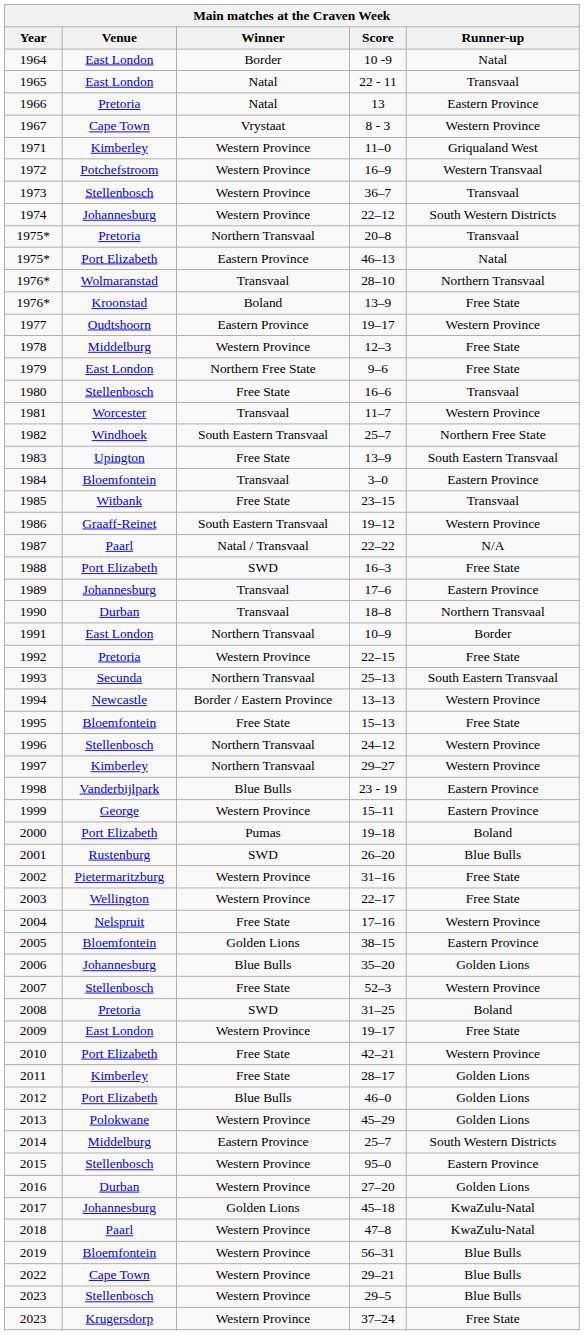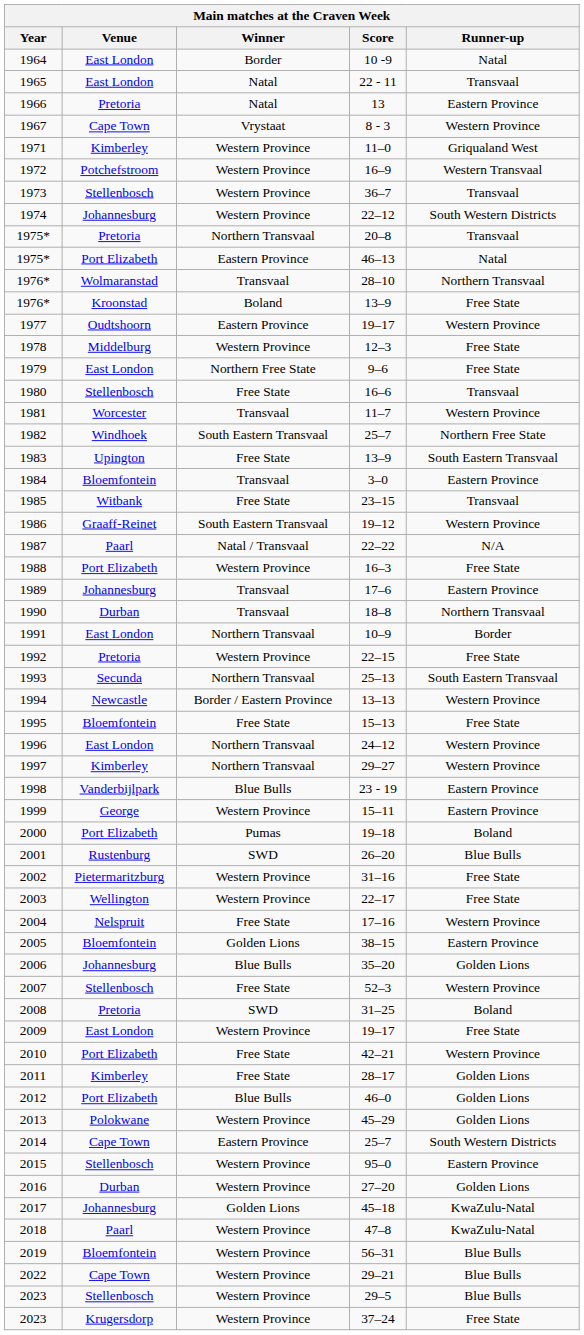 <table class="wikitable sortable" style="text-align:center; font-size:90%; width:70%">
 <tr>
 <th colspan=9>Main matches at the Craven Week</th>
 </tr>
 <tr>
 <th style="width:10%;">Year</th>
 <th style="width:20%;">Venue</th>
 <th style="width:30%;">Winner</th>
 <th style="width:10%;">Score</th>
 <th style="width:30%;">Runner-up<br></th>
 </tr>
 <tr>
 <td>1964</td>
 <td><a href='#'>East London</a></td>
 <td>Border</td>
 <td>10 -9</td>
 <td>Natal</td>
 </tr>
 <tr>
 <td>1965</td>
 <td><a href='#'>East London</a></td>
 <td>Natal</td>
 <td>22 - 11</td>
 <td>Transvaal</td>
 </tr>
 <tr>
 <td>1966</td>
 <td><a href='#'>Pretoria</a></td>
 <td>Natal</td>
 <td>13</td>
 <td>Eastern Province</td>
 </tr>
 <tr>
 <td>1967</td>
 <td><a href='#'>Cape Town</a></td>
 <td>Vrystaat</td>
 <td>8 - 3</td>
 <td>Western Province</td>
 </tr>
 <tr>
 <td>1971</td>
 <td><a href='#'>Kimberley</a></td>
 <td>Western Province</td>
 <td>11–0</td>
 <td>Griqualand West</td>
 </tr>
 <tr>
 <td>1972</td>
 <td><a href='#'>Potchefstroom</a></td>
 <td>Western Province</td>
 <td>16–9</td>
 <td>Western Transvaal</td>
 </tr>
 <tr>
 <td>1973</td>
 <td><a href='#'>Stellenbosch</a></td>
 <td>Western Province</td>
 <td>36–7</td>
 <td>Transvaal</td>
 </tr>
 <tr>
 <td>1974</td>
 <td><a href='#'>Johannesburg</a></td>
 <td>Western Province</td>
 <td>22–12</td>
 <td>South Western Districts</td>
 </tr>
 <tr>
 <td>1975*</td>
 <td><a href='#'>Pretoria</a></td>
 <td>Northern Transvaal</td>
 <td>20–8</td>
 <td>Transvaal</td>
 </tr>
 <tr>
 <td>1975*</td>
 <td><a href='#'>Port Elizabeth</a></td>
 <td>Eastern Province</td>
 <td>46–13</td>
 <td>Natal</td>
 </tr>
 <tr>
 <td>1976*</td>
 <td><a href='#'>Wolmaranstad</a></td>
 <td>Transvaal</td>
 <td>28–10</td>
 <td>Northern Transvaal</td>
 </tr>
 <tr>
 <td>1976*</td>
 <td><a href='#'>Kroonstad</a></td>
 <td>Boland</td>
 <td>13–9</td>
 <td>Free State</td>
 </tr>
 <tr>
 <td>1977</td>
 <td><a href='#'>Oudtshoorn</a></td>
 <td>Eastern Province</td>
 <td>19–17</td>
 <td>Western Province</td>
 </tr>
 <tr>
 <td>1978</td>
 <td><a href='#'>Middelburg</a></td>
 <td>Western Province</td>
 <td>12–3</td>
 <td>Free State</td>
 </tr>
 <tr>
 <td>1979</td>
 <td><a href='#'>East London</a></td>
 <td>Northern Free State</td>
 <td>9–6</td>
 <td>Free State</td>
 </tr>
 <tr>
 <td>1980</td>
 <td><a href='#'>Stellenbosch</a></td>
 <td>Free State</td>
 <td>16–6</td>
 <td>Transvaal</td>
 </tr>
 <tr>
 <td>1981</td>
 <td><a href='#'>Worcester</a></td>
 <td>Transvaal</td>
 <td>11–7</td>
 <td>Western Province</td>
 </tr>
 <tr>
 <td>1982</td>
 <td><a href='#'>Windhoek</a></td>
 <td>South Eastern Transvaal</td>
 <td>25–7</td>
 <td>Northern Free State</td>
 </tr>
 <tr>
 <td>1983</td>
 <td><a href='#'>Upington</a></td>
 <td>Free State</td>
 <td>13–9</td>
 <td>South Eastern Transvaal</td>
 </tr>
 <tr>
 <td>1984</td>
 <td><a href='#'>Bloemfontein</a></td>
 <td>Transvaal</td>
 <td>3–0</td>
 <td>Eastern Province</td>
 </tr>
 <tr>
 <td>1985</td>
 <td><a href='#'>Witbank</a></td>
 <td>Free State</td>
 <td>23–15</td>
 <td>Transvaal</td>
 </tr>
 <tr>
 <td>1986</td>
 <td><a href='#'>Graaff-Reinet</a></td>
 <td>South Eastern Transvaal</td>
 <td>19–12</td>
 <td>Western Province</td>
 </tr>
 <tr>
 <td>1987</td>
 <td><a href='#'>Paarl</a></td>
 <td>Natal / Transvaal</td>
 <td>22–22</td>
 <td>N/A</td>
 </tr>
 <tr>
 <td>1988</td>
 <td><a href='#'>Port Elizabeth</a></td>
-<td>SWD</td>
+<td>Western Province</td>
 <td>16–3</td>
 <td>Free State</td>
 </tr>
 <tr>
 <td>1989</td>
 <td><a href='#'>Johannesburg</a></td>
 <td>Transvaal</td>
 <td>17–6</td>
 <td>Eastern Province</td>
 </tr>
 <tr>
 <td>1990</td>
 <td><a href='#'>Durban</a></td>
 <td>Transvaal</td>
 <td>18–8</td>
 <td>Northern Transvaal</td>
 </tr>
 <tr>
 <td>1991</td>
 <td><a href='#'>East London</a></td>
 <td>Northern Transvaal</td>
 <td>10–9</td>
 <td>Border</td>
 </tr>
 <tr>
 <td>1992</td>
 <td><a href='#'>Pretoria</a></td>
 <td>Western Province</td>
 <td>22–15</td>
 <td>Free State</td>
 </tr>
 <tr>
 <td>1993</td>
 <td><a href='#'>Secunda</a></td>
 <td>Northern Transvaal</td>
 <td>25–13</td>
 <td>South Eastern Transvaal</td>
 </tr>
 <tr>
 <td>1994</td>
 <td><a href='#'>Newcastle</a></td>
 <td>Border / Eastern Province</td>
 <td>13–13</td>
 <td>Western Province</td>
 </tr>
 <tr>
 <td>1995</td>
 <td><a href='#'>Bloemfontein</a></td>
 <td>Free State</td>
 <td>15–13</td>
 <td>Free State</td>
 </tr>
 <tr>
 <td>1996</td>
-<td><a href='#'>Stellenbosch</a></td>
+<td><a href='#'>East London</a></td>
 <td>Northern Transvaal</td>
 <td>24–12</td>
 <td>Western Province</td>
 </tr>
 <tr>
 <td>1997</td>
 <td><a href='#'>Kimberley</a></td>
 <td>Northern Transvaal</td>
 <td>29–27</td>
 <td>Western Province</td>
 </tr>
 <tr>
 <td>1998</td>
 <td><a href='#'>Vanderbijlpark</a></td>
 <td>Blue Bulls</td>
 <td>23 - 19</td>
 <td>Eastern Province</td>
 </tr>
 <tr>
 <td>1999</td>
 <td><a href='#'>George</a></td>
 <td>Western Province</td>
 <td>15–11</td>
 <td>Eastern Province</td>
 </tr>
 <tr>
 <td>2000</td>
 <td><a href='#'>Port Elizabeth</a></td>
 <td>Pumas</td>
 <td>19–18</td>
 <td>Boland</td>
 </tr>
 <tr>
 <td>2001</td>
 <td><a href='#'>Rustenburg</a></td>
 <td>SWD</td>
 <td>26–20</td>
 <td>Blue Bulls</td>
 </tr>
 <tr>
 <td>2002</td>
 <td><a href='#'>Pietermaritzburg</a></td>
 <td>Western Province</td>
 <td>31–16</td>
 <td>Free State</td>
 </tr>
 <tr>
 <td>2003</td>
 <td><a href='#'>Wellington</a></td>
 <td>Western Province</td>
 <td>22–17</td>
 <td>Free State</td>
 </tr>
 <tr>
 <td>2004</td>
 <td><a href='#'>Nelspruit</a></td>
 <td>Free State</td>
 <td>17–16</td>
 <td>Western Province</td>
 </tr>
 <tr>
 <td>2005</td>
 <td><a href='#'>Bloemfontein</a></td>
 <td>Golden Lions</td>
 <td>38–15</td>
 <td>Eastern Province</td>
 </tr>
 <tr>
 <td>2006</td>
 <td><a href='#'>Johannesburg</a></td>
 <td>Blue Bulls</td>
 <td>35–20</td>
 <td>Golden Lions</td>
 </tr>
 <tr>
 <td>2007</td>
 <td><a href='#'>Stellenbosch</a></td>
 <td>Free State</td>
 <td>52–3</td>
 <td>Western Province</td>
 </tr>
 <tr>
 <td>2008</td>
 <td><a href='#'>Pretoria</a></td>
 <td>SWD</td>
 <td>31–25</td>
 <td>Boland</td>
 </tr>
 <tr>
 <td>2009</td>
 <td><a href='#'>East London</a></td>
 <td>Western Province</td>
 <td>19–17</td>
 <td>Free State</td>
 </tr>
 <tr>
 <td>2010</td>
 <td><a href='#'>Port Elizabeth</a></td>
 <td>Free State</td>
 <td>42–21</td>
 <td>Western Province</td>
 </tr>
 <tr>
 <td>2011</td>
 <td><a href='#'>Kimberley</a></td>
 <td>Free State</td>
 <td>28–17</td>
 <td>Golden Lions</td>
 </tr>
 <tr>
 <td>2012</td>
 <td><a href='#'>Port Elizabeth</a></td>
 <td>Blue Bulls</td>
 <td>46–0</td>
 <td>Golden Lions</td>
 </tr>
 <tr>
 <td>2013</td>
 <td><a href='#'>Polokwane</a></td>
 <td>Western Province</td>
 <td>45–29</td>
 <td>Golden Lions</td>
 </tr>
 <tr>
 <td>2014</td>
-<td><a href='#'>Middelburg</a></td>
+<td><a href='#'>Cape Town</a></td>
 <td>Eastern Province</td>
 <td>25–7</td>
 <td>South Western Districts</td>
 </tr>
 <tr>
 <td>2015</td>
 <td><a href='#'>Stellenbosch</a></td>
 <td>Western Province</td>
 <td>95–0</td>
 <td>Eastern Province</td>
 </tr>
 <tr>
 <td>2016</td>
 <td><a href='#'>Durban</a></td>
 <td>Western Province</td>
 <td>27–20</td>
 <td>Golden Lions</td>
 </tr>
 <tr>
 <td>2017</td>
 <td><a href='#'>Johannesburg</a></td>
 <td>Golden Lions</td>
 <td>45–18</td>
 <td>KwaZulu-Natal</td>
 </tr>
 <tr>
 <td>2018</td>
 <td><a href='#'>Paarl</a></td>
 <td>Western Province</td>
 <td>47–8</td>
 <td>KwaZulu-Natal</td>
 </tr>
 <tr>
 <td>2019</td>
 <td><a href='#'>Bloemfontein</a></td>
 <td>Western Province</td>
 <td>56–31</td>
 <td>Blue Bulls</td>
 </tr>
 <tr>
 <td>2022</td>
 <td><a href='#'>Cape Town</a></td>
 <td>Western Province</td>
 <td>29–21</td>
 <td>Blue Bulls</td>
 </tr>
 <tr>
 <td>2023</td>
 <td><a href='#'>Stellenbosch</a></td>
 <td>Western Province</td>
 <td>29–5</td>
 <td>Blue Bulls</td>
 </tr>
 <tr>
 <td>2023</td>
 <td><a href='#'>Krugersdorp</a></td>
 <td>Western Province</td>
 <td>37–24</td>
 <td>Free State</td>
 </tr>
 </table>
